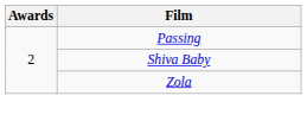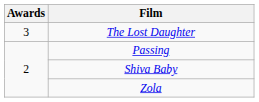 <table class="wikitable" rowspan=2 border=2 style="text-align:center;">
 <tr>
 <th scope="col" width="50">Awards</th>
 <th scope="col" width="275">Film</th>
+</tr>
+<tr>
+<td>3</td>
+<td><em><a href='#'>The Lost Daughter</a></em></td>
 </tr>
 <tr>
 <td rowspan="3">2</td>
 <td><em><a href='#'>Passing</a></em></td>
 </tr>
 <tr>
 <td><em><a href='#'>Shiva Baby</a></em></td>
 </tr>
 <tr>
 <td><em><a href='#'>Zola</a></em></td>
 </tr>
 </table>
